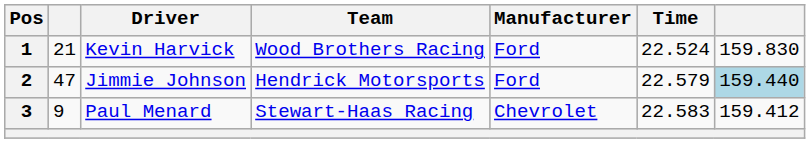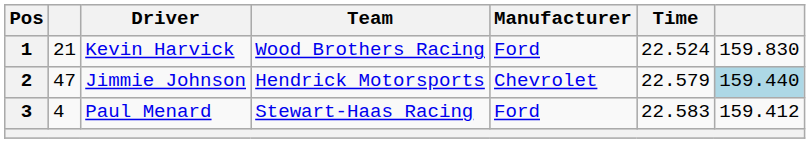 <table class="wikitable" style="font-size:95%">
 <tr>
 <th>Pos</th>
 <th></th>
 <th>Driver</th>
 <th>Team</th>
 <th>Manufacturer</th>
 <th>Time</th>
 <th></th>
 </tr>
 <tr>
 <th>1</th>
 <td>21</td>
 <td><a href='#'>Kevin Harvick</a></td>
 <td><a href='#'>Wood Brothers Racing</a></td>
 <td><a href='#'>Ford</a></td>
 <td>22.524</td>
 <td>159.830</td>
 </tr>
 <tr>
 <th>2</th>
 <td>47</td>
 <td><a href='#'>Jimmie Johnson</a></td>
 <td><a href='#'>Hendrick Motorsports</a></td>
-<td><a href='#'>Ford</a></td>
+<td><a href='#'>Chevrolet</a></td>
 <td>22.579</td>
 <td style="background: lightblue;">159.440</td>
 </tr>
 <tr>
 <th>3</th>
-<td>9</td>
+<td>4</td>
 <td><a href='#'>Paul Menard</a></td>
 <td><a href='#'>Stewart-Haas Racing</a></td>
-<td><a href='#'>Chevrolet</a></td>
+<td><a href='#'>Ford</a></td>
 <td>22.583</td>
 <td>159.412</td>
 </tr>
 <tr>
 <th colspan="7"></th>
 </tr>
 </table>
